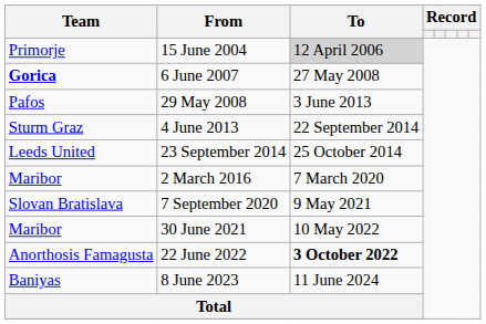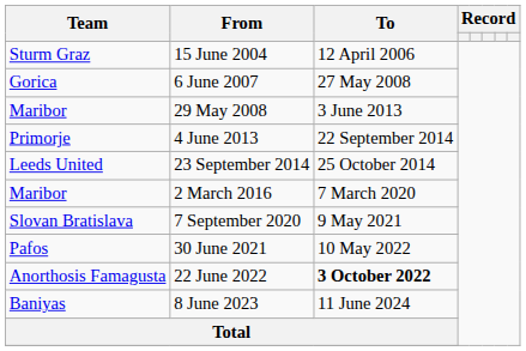 <table class="wikitable" style="text-align:center">
 <tr>
 <th rowspan="2">Team</th>
 <th rowspan="2">From</th>
 <th rowspan="2">To</th>
 <th colspan="5">Record</th>
 </tr>
 <tr>
 <th></th>
 <th></th>
 <th></th>
 <th></th>
 <th></th>
 </tr>
 <tr>
-<td align=left><a href='#'>Primorje</a></td>
+<td align=left><a href='#'>Sturm Graz</a></td>
 <td align=left>15 June 2004</td>
-<td align=left style="background: lightgrey;">12 April 2006<br></td>
+<td align=left>12 April 2006<br></td>
 </tr>
 <tr>
-<td align=left><strong><a href='#'>Gorica</a></strong></td>
+<td align=left><a href='#'>Gorica</a></td>
 <td align=left>6 June 2007</td>
 <td align=left>27 May 2008<br></td>
 </tr>
 <tr>
-<td align=left><a href='#'>Pafos</a></td>
+<td align=left><a href='#'>Maribor</a></td>
 <td align=left>29 May 2008</td>
 <td align=left>3 June 2013<br></td>
 </tr>
 <tr>
-<td align=left><a href='#'>Sturm Graz</a></td>
+<td align=left><a href='#'>Primorje</a></td>
 <td align=left>4 June 2013</td>
 <td align=left>22 September 2014<br></td>
 </tr>
 <tr>
 <td align=left><a href='#'>Leeds United</a></td>
 <td align=left>23 September 2014</td>
 <td align=left>25 October 2014<br></td>
 </tr>
 <tr>
 <td align=left><a href='#'>Maribor</a></td>
 <td align=left>2 March 2016</td>
 <td align=left>7 March 2020<br></td>
 </tr>
 <tr>
 <td align=left><a href='#'>Slovan Bratislava</a></td>
 <td align=left>7 September 2020</td>
 <td align=left>9 May 2021<br></td>
 </tr>
 <tr>
-<td align=left><a href='#'>Maribor</a></td>
+<td align=left><a href='#'>Pafos</a></td>
 <td align=left>30 June 2021</td>
 <td align=left>10 May 2022<br></td>
 </tr>
 <tr>
 <td align=left><a href='#'>Anorthosis Famagusta</a></td>
 <td align=left>22 June 2022</td>
 <td align=left><strong>3 October 2022<br></strong></td>
 </tr>
 <tr>
 <td align=left><a href='#'>Baniyas</a></td>
 <td align=left>8 June 2023</td>
 <td align=left>11 June 2024<br></td>
 </tr>
 <tr>
 <th colspan=3>Total<br></th>
 </tr>
 <tr>
 </tr>
 </table>
